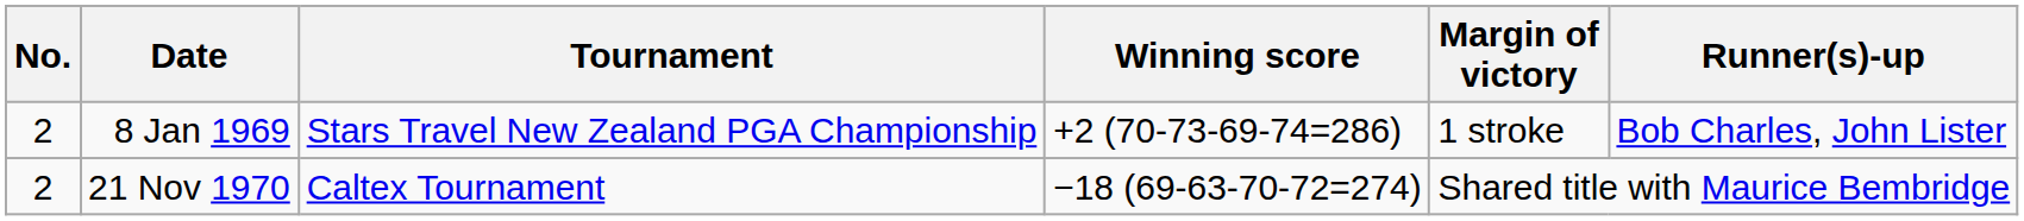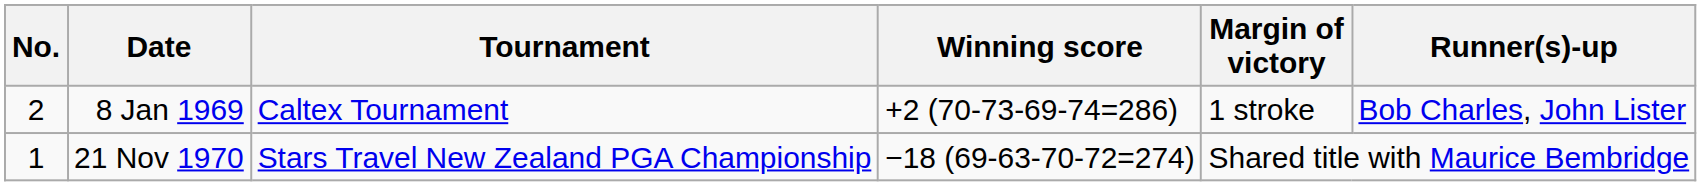 <table class="wikitable" style="font-size:95%;">
 <tr>
 <th>No.</th>
 <th>Date</th>
 <th>Tournament</th>
 <th>Winning score</th>
 <th>Margin of<br>victory</th>
 <th>Runner(s)-up</th>
 </tr>
 <tr>
 <td align=center>2</td>
 <td align=right>8 Jan <a href='#'>1969</a></td>
-<td><a href='#'>Stars Travel New Zealand PGA Championship</a></td>
+<td><a href='#'>Caltex Tournament</a></td>
 <td>+2 (70-73-69-74=286)</td>
 <td>1 stroke</td>
 <td> <a href='#'>Bob Charles</a>,  <a href='#'>John Lister</a></td>
 </tr>
 <tr>
-<td align=center>2</td>
+<td align=center>1</td>
 <td align=right>21 Nov <a href='#'>1970</a></td>
-<td><a href='#'>Caltex Tournament</a></td>
+<td><a href='#'>Stars Travel New Zealand PGA Championship</a></td>
 <td>−18 (69-63-70-72=274)</td>
 <td colspan=2>Shared title with  <a href='#'>Maurice Bembridge</a></td>
 </tr>
 </table>
